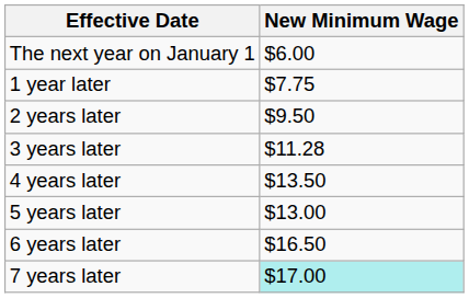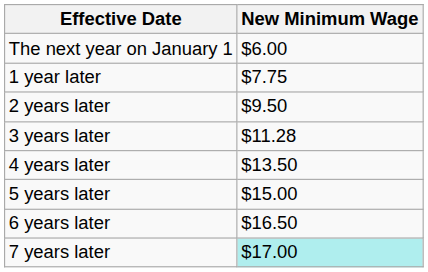 <table class="wikitable">
 <tr>
 <th>Effective Date</th>
 <th>New Minimum Wage</th>
 </tr>
 <tr>
 <td>The next year on January 1</td>
 <td>$6.00</td>
 </tr>
 <tr>
 <td>1 year later</td>
 <td>$7.75</td>
 </tr>
 <tr>
 <td>2 years later</td>
 <td>$9.50</td>
 </tr>
 <tr>
 <td>3 years later</td>
 <td>$11.28</td>
 </tr>
 <tr>
 <td>4 years later</td>
 <td>$13.50</td>
 </tr>
 <tr>
 <td>5 years later</td>
-<td>$13.00</td>
+<td>$15.00</td>
 </tr>
 <tr>
 <td>6 years later</td>
 <td>$16.50</td>
 </tr>
 <tr>
 <td>7 years later</td>
 <td style="background: paleturquoise;">$17.00</td>
 </tr>
 </table>
